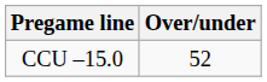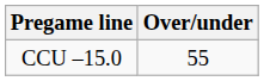 <table class="wikitable">
 <tr align="center">
 <th style=>Pregame line</th>
 <th style=>Over/under</th>
 </tr>
 <tr align="center">
 <td>CCU –15.0</td>
-<td>52</td>
+<td>55</td>
 </tr>
 </table>
